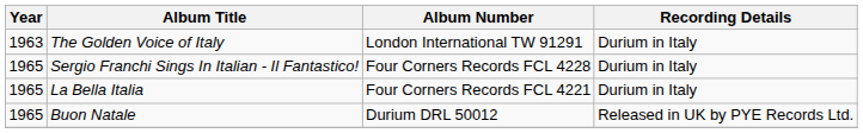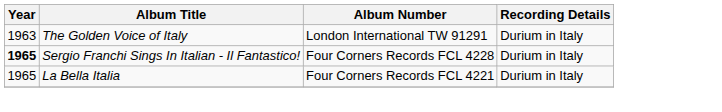 <table class="wikitable">
 <tr>
 <th><strong>Year</strong></th>
 <th><strong>Album Title</strong></th>
 <th><strong>Album Number</strong></th>
 <th><strong>Recording Details</strong></th>
 </tr>
 <tr>
 <td>1963</td>
 <td><em>The Golden Voice of Italy</em></td>
 <td>London International TW 91291</td>
 <td>Durium in Italy</td>
 </tr>
 <tr>
-<td>1965</td>
+<td><strong>1965</strong></td>
 <td><em>Sergio Franchi Sings In Italian - Il Fantastico!</em></td>
 <td>Four Corners Records FCL 4228</td>
 <td>Durium in Italy</td>
 </tr>
 <tr>
 <td>1965</td>
 <td><em>La Bella Italia</em></td>
 <td>Four Corners Records FCL 4221</td>
 <td>Durium in Italy</td>
 </tr>
 <tr>
-<td>1965</td>
-<td><em>Buon Natale</em></td>
-<td>Durium DRL 50012</td>
-<td>Released in UK by PYE Records Ltd.</td>
-</tr>
-<tr>
 </tr>
 </table>
